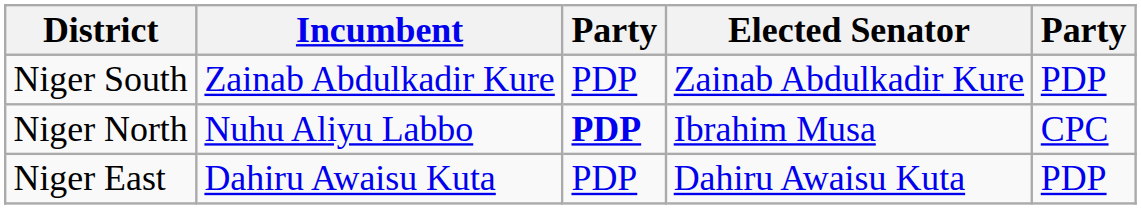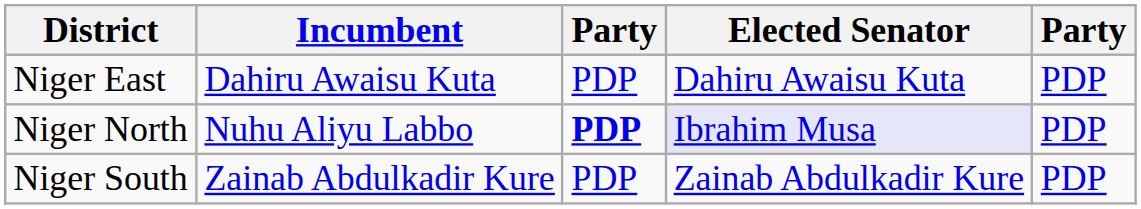 <table class="sortable wikitable" style="font-size:95%;line-height:14px;">
 <tr>
 <th class="unsortable">District</th>
 <th class="unsortable"><a href='#'>Incumbent</a></th>
 <th>Party</th>
 <th class="unsortable">Elected Senator</th>
 <th>Party</th>
 </tr>
 <tr>
+<td>Niger East</td>
+<td><a href='#'>Dahiru Awaisu Kuta</a></td>
+<td><a href='#'>PDP</a></td>
+<td><a href='#'>Dahiru Awaisu Kuta</a></td>
+<td><a href='#'>PDP</a></td>
+</tr>
+<tr>
+<td>Niger North</td>
+<td><a href='#'>Nuhu Aliyu Labbo</a></td>
+<td><strong><a href='#'>PDP</a></strong></td>
+<td style="background: lavender;"><a href='#'>Ibrahim Musa</a></td>
+<td><a href='#'>PDP</a></td>
+</tr>
+<tr>
 <td>Niger South</td>
 <td><a href='#'>Zainab Abdulkadir Kure</a></td>
 <td><a href='#'>PDP</a></td>
 <td><a href='#'>Zainab Abdulkadir Kure</a></td>
 <td><a href='#'>PDP</a></td>
 </tr>
-<tr>
-<td>Niger North</td>
-<td><a href='#'>Nuhu Aliyu Labbo</a></td>
-<td><strong><a href='#'>PDP</a></strong></td>
-<td><a href='#'>Ibrahim Musa</a></td>
-<td><a href='#'>CPC</a></td>
-</tr>
-<tr>
-<td>Niger East</td>
-<td><a href='#'>Dahiru Awaisu Kuta</a></td>
-<td><a href='#'>PDP</a></td>
-<td><a href='#'>Dahiru Awaisu Kuta</a></td>
-<td><a href='#'>PDP</a></td>
-</tr>
 </table>
